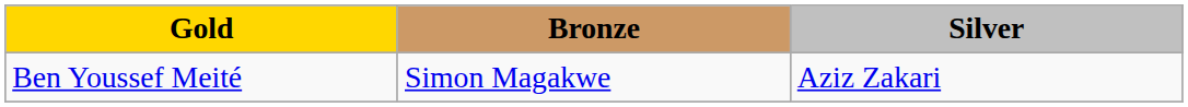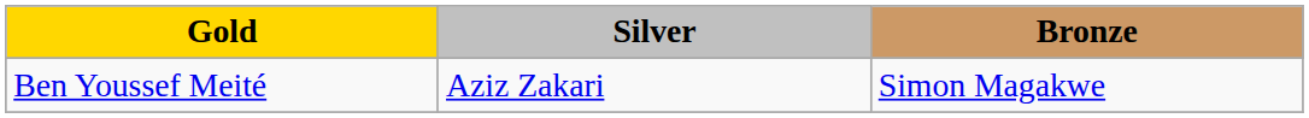 <table class="wikitable" style="text-align:left">
 <tr align="center">
 <td width=200 bgcolor=gold><strong>Gold</strong></td>
+<td width=200 bgcolor=silver><strong>Silver</strong></td>
 <td width=200 bgcolor=CC9966><strong>Bronze</strong></td>
-<td width=200 bgcolor=silver><strong>Silver</strong></td>
 </tr>
 <tr>
 <td><a href='#'>Ben Youssef Meité</a><br><em></em></td>
+<td><a href='#'>Aziz Zakari</a><br><em></em></td>
 <td><a href='#'>Simon Magakwe</a><br><em></em></td>
-<td><a href='#'>Aziz Zakari</a><br><em></em></td>
 </tr>
 </table>
